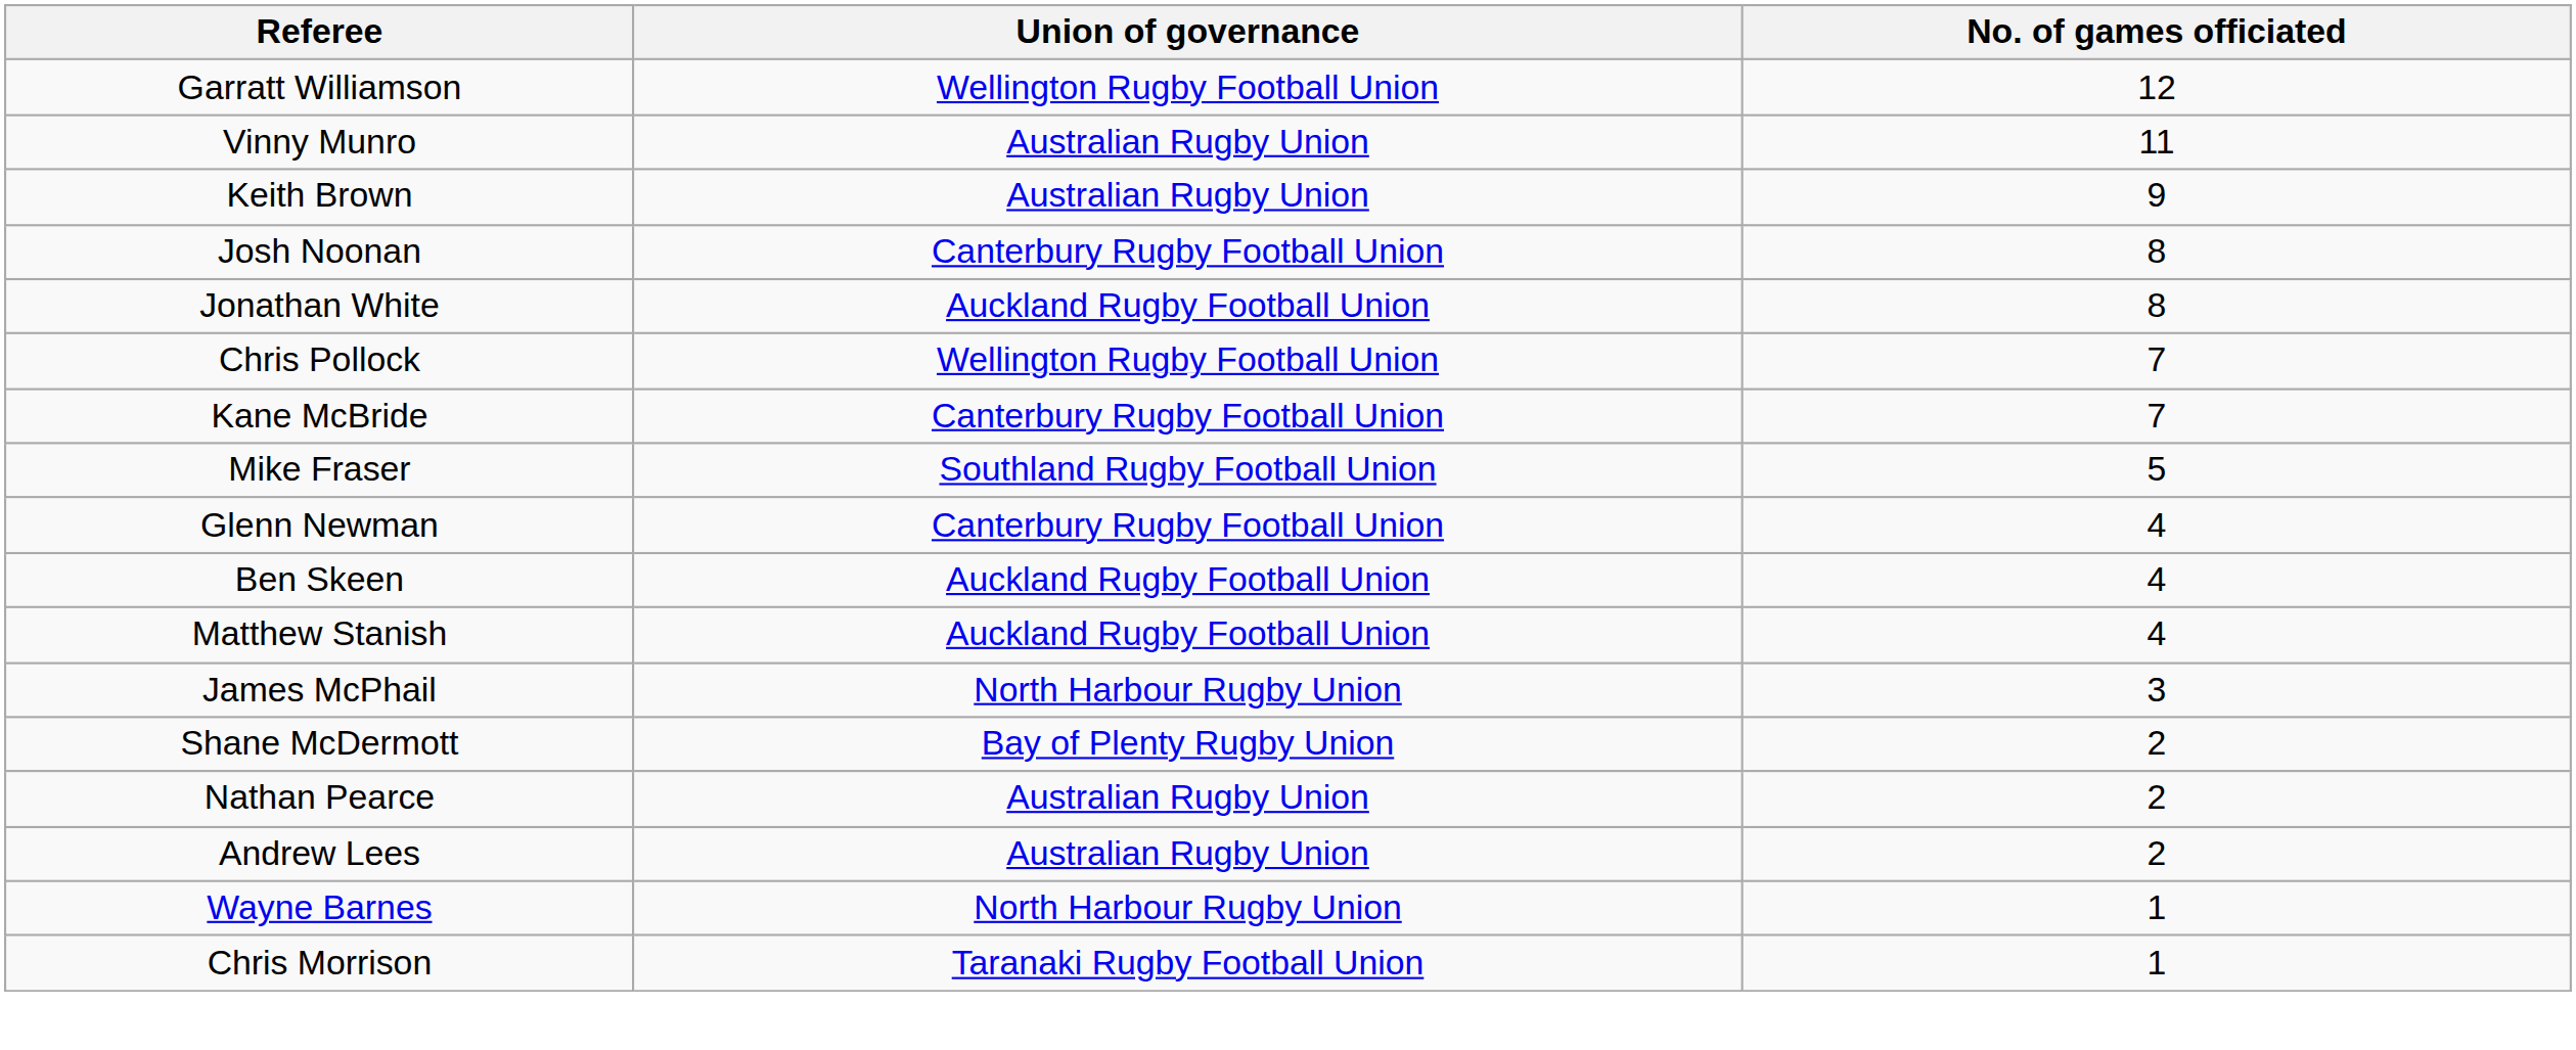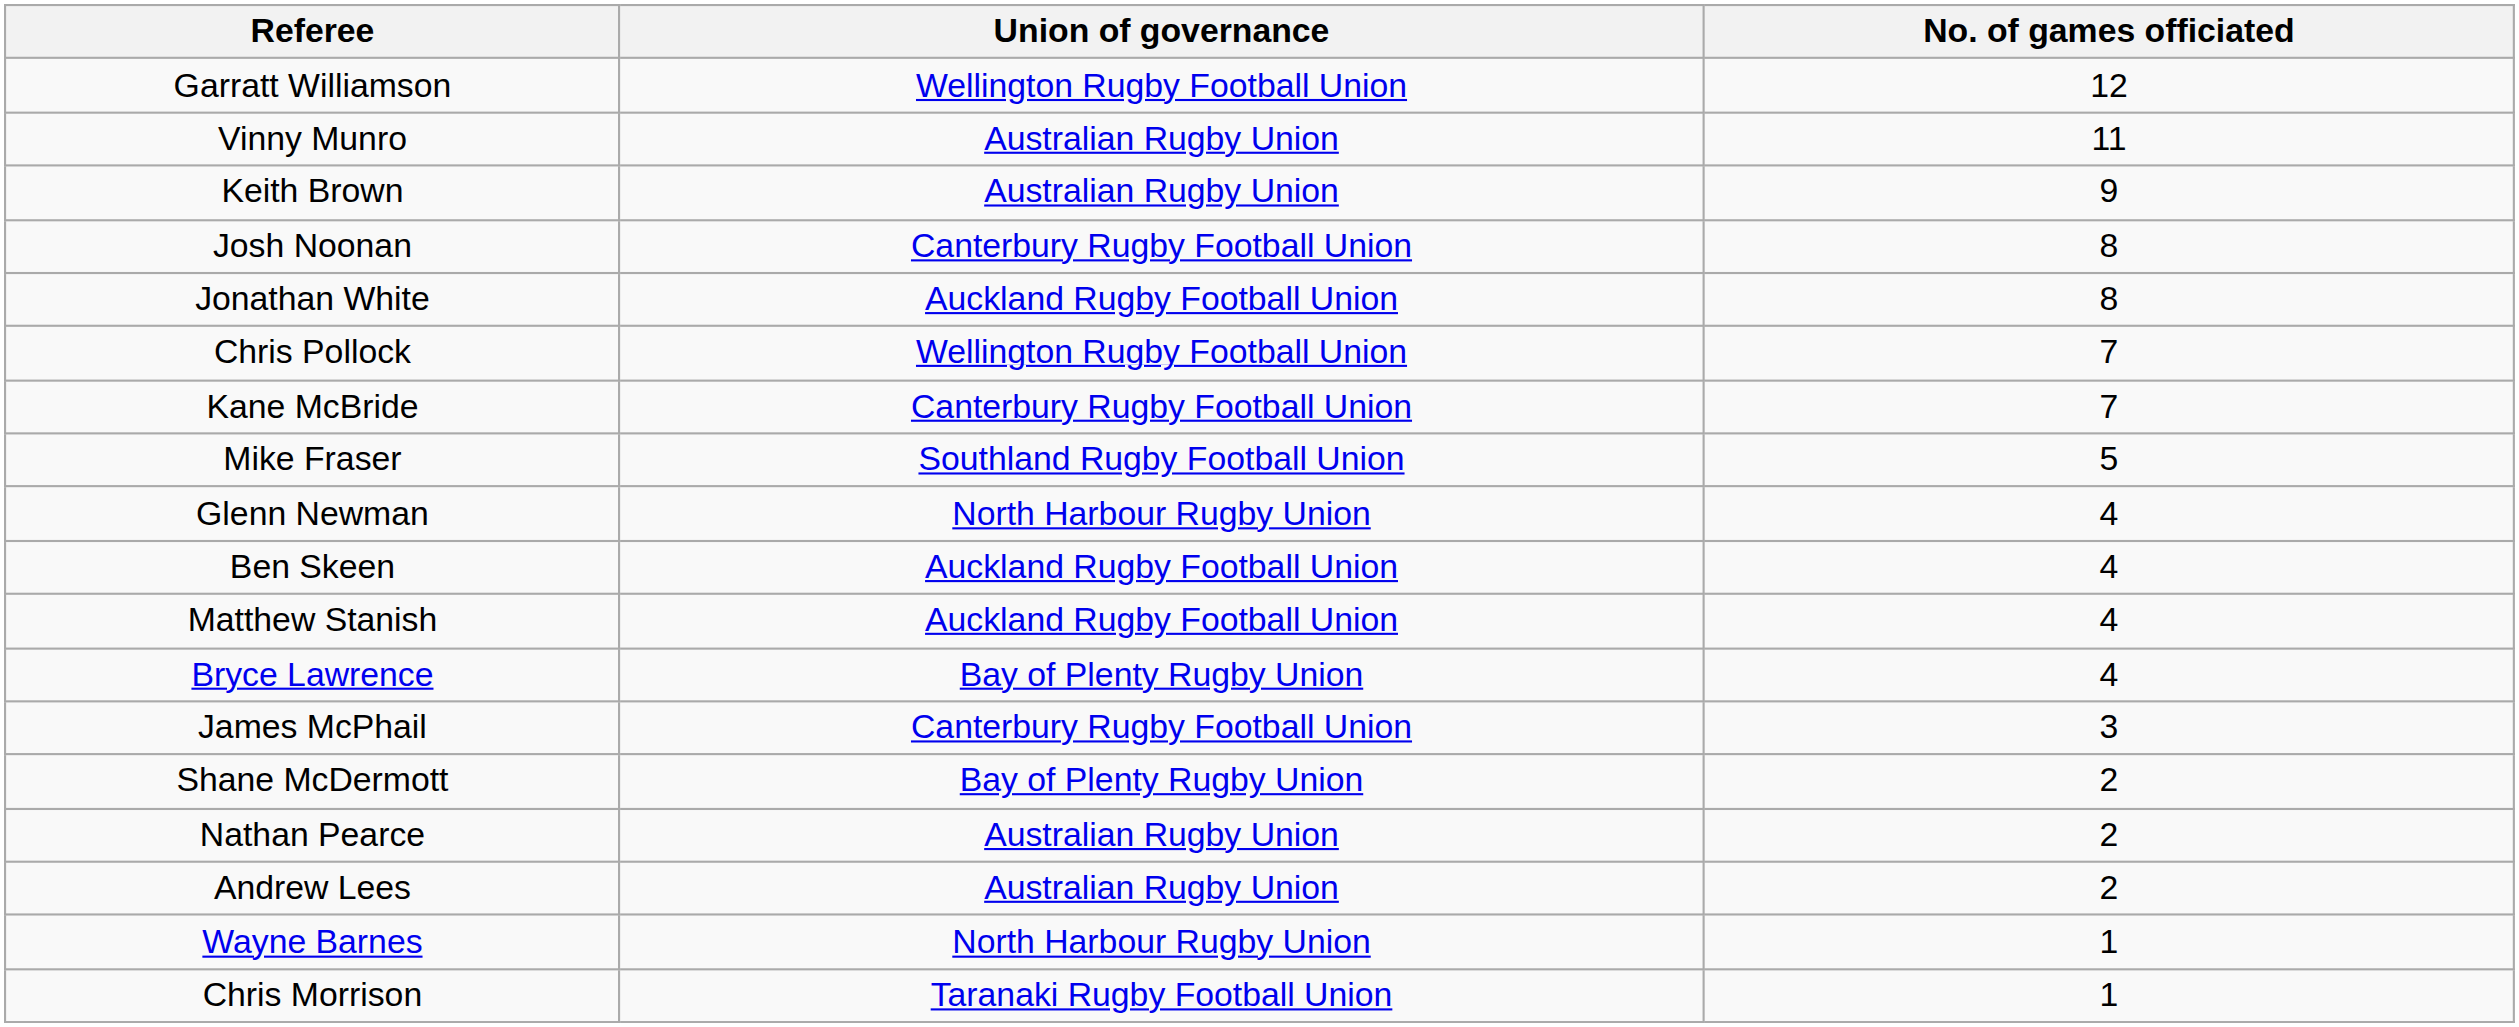 <table class="wikitable" style="text-align:center" width=60%>
 <tr>
 <th>Referee</th>
 <th>Union of governance</th>
 <th>No. of games officiated</th>
 </tr>
 <tr>
 <td>Garratt Williamson</td>
 <td><a href='#'>Wellington Rugby Football Union</a></td>
 <td>12</td>
 </tr>
 <tr>
 <td>Vinny Munro</td>
 <td><a href='#'>Australian Rugby Union</a></td>
 <td>11</td>
 </tr>
 <tr>
 <td>Keith Brown</td>
 <td><a href='#'>Australian Rugby Union</a></td>
 <td>9</td>
 </tr>
 <tr>
 <td>Josh Noonan</td>
 <td><a href='#'>Canterbury Rugby Football Union</a></td>
 <td>8</td>
 </tr>
 <tr>
 <td>Jonathan White</td>
 <td><a href='#'>Auckland Rugby Football Union</a></td>
 <td>8</td>
 </tr>
 <tr>
 <td>Chris Pollock</td>
 <td><a href='#'>Wellington Rugby Football Union</a></td>
 <td>7</td>
 </tr>
 <tr>
 <td>Kane McBride</td>
 <td><a href='#'>Canterbury Rugby Football Union</a></td>
 <td>7</td>
 </tr>
 <tr>
 <td>Mike Fraser</td>
 <td><a href='#'>Southland Rugby Football Union</a></td>
 <td>5</td>
 </tr>
 <tr>
 <td>Glenn Newman</td>
-<td><a href='#'>Canterbury Rugby Football Union</a></td>
+<td><a href='#'>North Harbour Rugby Union</a></td>
 <td>4</td>
 </tr>
 <tr>
 <td>Ben Skeen</td>
 <td><a href='#'>Auckland Rugby Football Union</a></td>
 <td>4</td>
 </tr>
 <tr>
 <td>Matthew Stanish</td>
 <td><a href='#'>Auckland Rugby Football Union</a></td>
 <td>4</td>
 </tr>
 <tr>
+<td><a href='#'>Bryce Lawrence</a></td>
+<td><a href='#'>Bay of Plenty Rugby Union</a></td>
+<td>4</td>
+</tr>
+<tr>
 <td>James McPhail</td>
-<td><a href='#'>North Harbour Rugby Union</a></td>
+<td><a href='#'>Canterbury Rugby Football Union</a></td>
 <td>3</td>
 </tr>
 <tr>
 <td>Shane McDermott</td>
 <td><a href='#'>Bay of Plenty Rugby Union</a></td>
 <td>2</td>
 </tr>
 <tr>
 <td>Nathan Pearce</td>
 <td><a href='#'>Australian Rugby Union</a></td>
 <td>2</td>
 </tr>
 <tr>
 <td>Andrew Lees</td>
 <td><a href='#'>Australian Rugby Union</a></td>
 <td>2</td>
 </tr>
 <tr>
 <td><a href='#'>Wayne Barnes</a></td>
 <td><a href='#'>North Harbour Rugby Union</a></td>
 <td>1</td>
 </tr>
 <tr>
 <td>Chris Morrison</td>
 <td><a href='#'>Taranaki Rugby Football Union</a></td>
 <td>1</td>
 </tr>
 </table>
